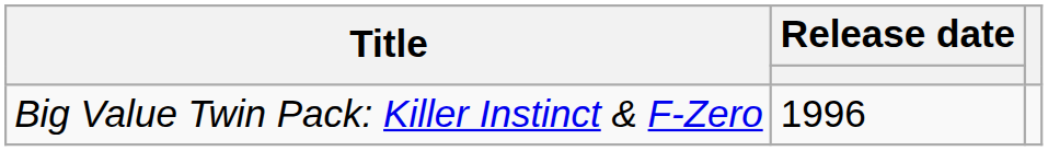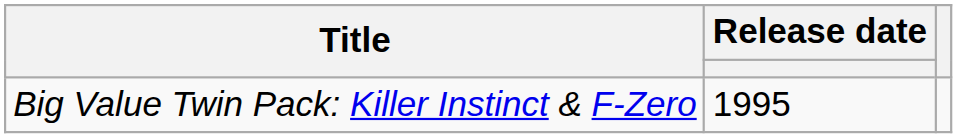 <table class="wikitable plainrowheaders sortable">
 <tr>
 <th rowspan="2">Title</th>
 <th colspan="1">Release date</th>
 <th rowspan="2"></th>
 </tr>
 <tr>
 <th data-sort-type="date"></th>
 </tr>
 <tr>
 <td><em>Big Value Twin Pack: <a href='#'>Killer Instinct</a> & <a href='#'>F-Zero</a></em></td>
-<td>1996</td>
+<td>1995</td>
 <td></td>
 </tr>
 </table>
